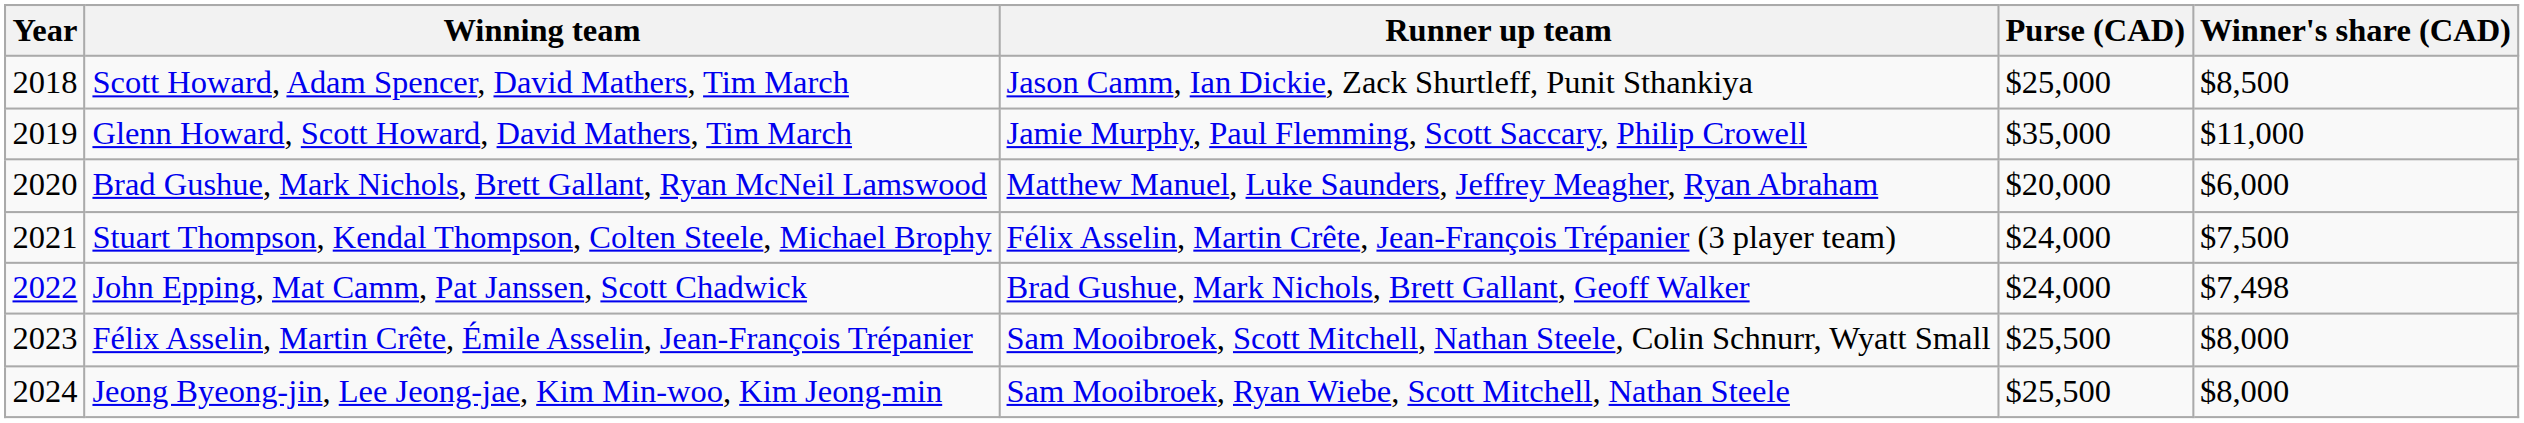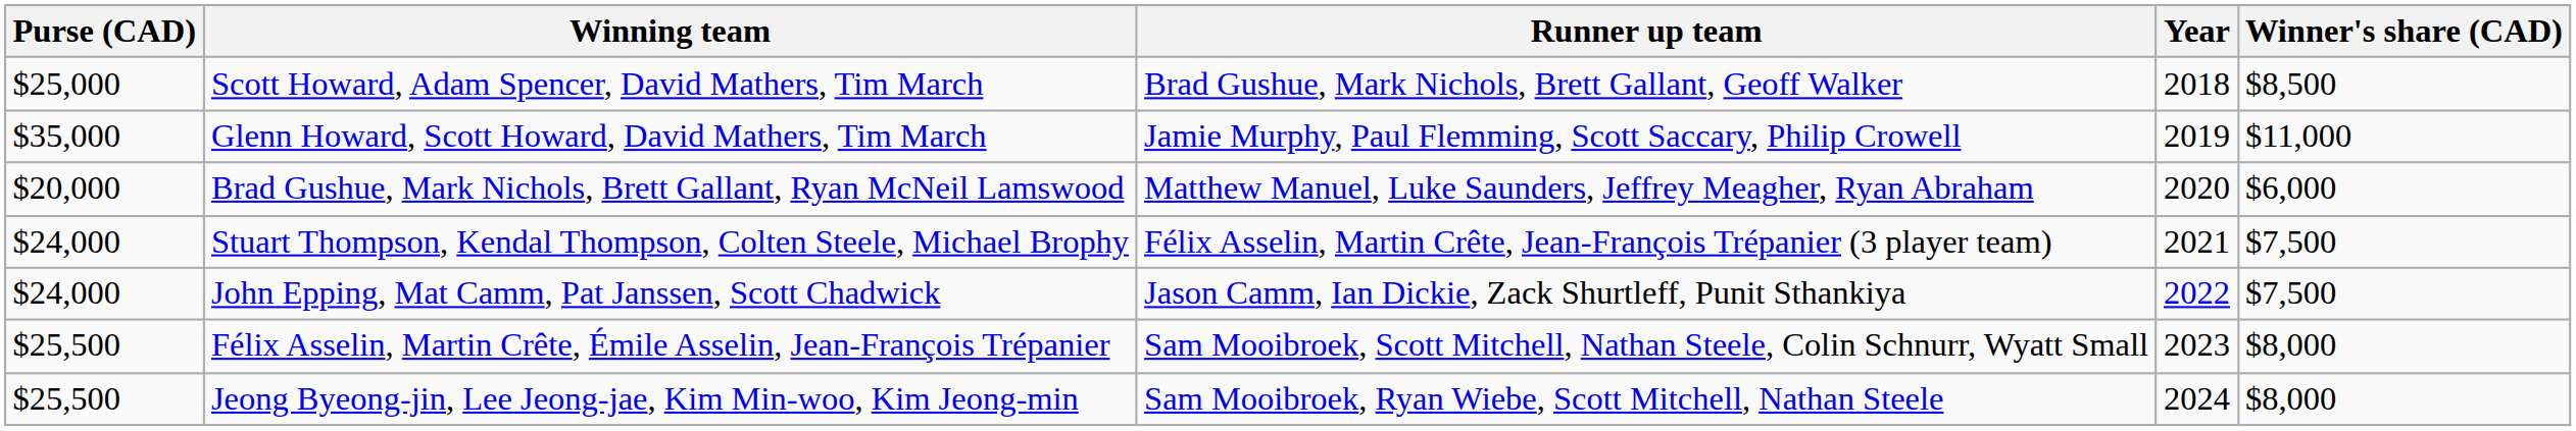 <table class="wikitable">
 <tr>
-<th scope="col">Year</th>
+<th scope="col">Purse (CAD)</th>
 <th scope="col">Winning team</th>
 <th scope="col">Runner up team</th>
-<th scope="col">Purse (CAD)</th>
+<th scope="col">Year</th>
 <th scope="col">Winner's share (CAD)</th>
 </tr>
 <tr>
+<td>$25,000</td>
+<td> <a href='#'>Scott Howard</a>, <a href='#'>Adam Spencer</a>, <a href='#'>David Mathers</a>, <a href='#'>Tim March</a></td>
+<td> <a href='#'>Brad Gushue</a>, <a href='#'>Mark Nichols</a>, <a href='#'>Brett Gallant</a>, <a href='#'>Geoff Walker</a></td>
 <td>2018</td>
-<td> <a href='#'>Scott Howard</a>, <a href='#'>Adam Spencer</a>, <a href='#'>David Mathers</a>, <a href='#'>Tim March</a></td>
-<td> <a href='#'>Jason Camm</a>, <a href='#'>Ian Dickie</a>, Zack Shurtleff, Punit Sthankiya</td>
-<td>$25,000</td>
 <td>$8,500</td>
 </tr>
 <tr>
-<td>2019</td>
+<td>$35,000</td>
 <td> <a href='#'>Glenn Howard</a>, <a href='#'>Scott Howard</a>, <a href='#'>David Mathers</a>, <a href='#'>Tim March</a></td>
 <td> <a href='#'>Jamie Murphy</a>, <a href='#'>Paul Flemming</a>, <a href='#'>Scott Saccary</a>, <a href='#'>Philip Crowell</a></td>
-<td>$35,000</td>
+<td>2019</td>
 <td>$11,000</td>
 </tr>
 <tr>
-<td>2020</td>
+<td>$20,000</td>
 <td> <a href='#'>Brad Gushue</a>, <a href='#'>Mark Nichols</a>, <a href='#'>Brett Gallant</a>, <a href='#'>Ryan McNeil Lamswood</a></td>
 <td> <a href='#'>Matthew Manuel</a>, <a href='#'>Luke Saunders</a>, <a href='#'>Jeffrey Meagher</a>, <a href='#'>Ryan Abraham</a></td>
-<td>$20,000</td>
+<td>2020</td>
 <td>$6,000</td>
 </tr>
 <tr>
-<td>2021</td>
+<td>$24,000</td>
 <td> <a href='#'>Stuart Thompson</a>, <a href='#'>Kendal Thompson</a>, <a href='#'>Colten Steele</a>, <a href='#'>Michael Brophy</a></td>
 <td> <a href='#'>Félix Asselin</a>, <a href='#'>Martin Crête</a>, <a href='#'>Jean-François Trépanier</a> (3 player team)</td>
-<td>$24,000</td>
+<td>2021</td>
 <td>$7,500</td>
 </tr>
 <tr>
+<td>$24,000</td>
+<td> <a href='#'>John Epping</a>, <a href='#'>Mat Camm</a>, <a href='#'>Pat Janssen</a>, <a href='#'>Scott Chadwick</a></td>
+<td> <a href='#'>Jason Camm</a>, <a href='#'>Ian Dickie</a>, Zack Shurtleff, Punit Sthankiya</td>
 <td><a href='#'>2022</a></td>
-<td> <a href='#'>John Epping</a>, <a href='#'>Mat Camm</a>, <a href='#'>Pat Janssen</a>, <a href='#'>Scott Chadwick</a></td>
-<td> <a href='#'>Brad Gushue</a>, <a href='#'>Mark Nichols</a>, <a href='#'>Brett Gallant</a>, <a href='#'>Geoff Walker</a></td>
-<td>$24,000</td>
-<td>$7,498</td>
+<td>$7,500</td>
 </tr>
 <tr>
-<td>2023</td>
+<td>$25,500</td>
 <td> <a href='#'>Félix Asselin</a>, <a href='#'>Martin Crête</a>, <a href='#'>Émile Asselin</a>, <a href='#'>Jean-François Trépanier</a></td>
 <td> <a href='#'>Sam Mooibroek</a>, <a href='#'>Scott Mitchell</a>, <a href='#'>Nathan Steele</a>, Colin Schnurr, Wyatt Small</td>
-<td>$25,500</td>
+<td>2023</td>
 <td>$8,000</td>
 </tr>
 <tr>
-<td>2024</td>
+<td>$25,500</td>
 <td> <a href='#'>Jeong Byeong-jin</a>, <a href='#'>Lee Jeong-jae</a>, <a href='#'>Kim Min-woo</a>, <a href='#'>Kim Jeong-min</a></td>
 <td> <a href='#'>Sam Mooibroek</a>, <a href='#'>Ryan Wiebe</a>, <a href='#'>Scott Mitchell</a>, <a href='#'>Nathan Steele</a></td>
-<td>$25,500</td>
+<td>2024</td>
 <td>$8,000</td>
 </tr>
 </table>
